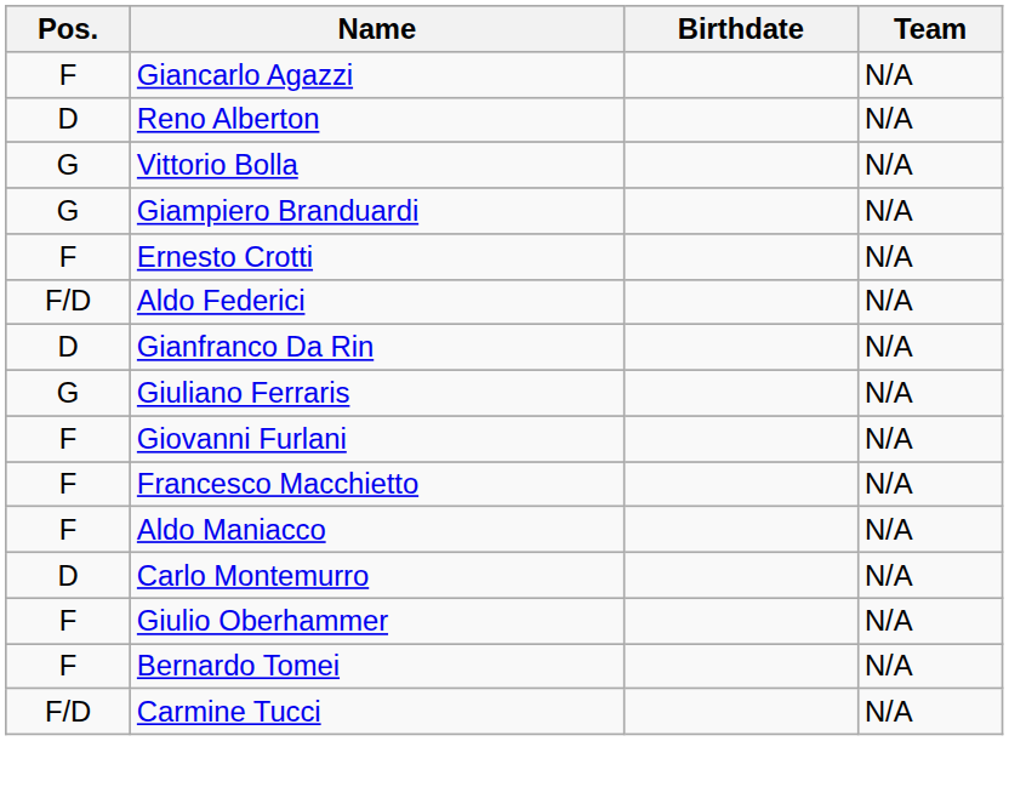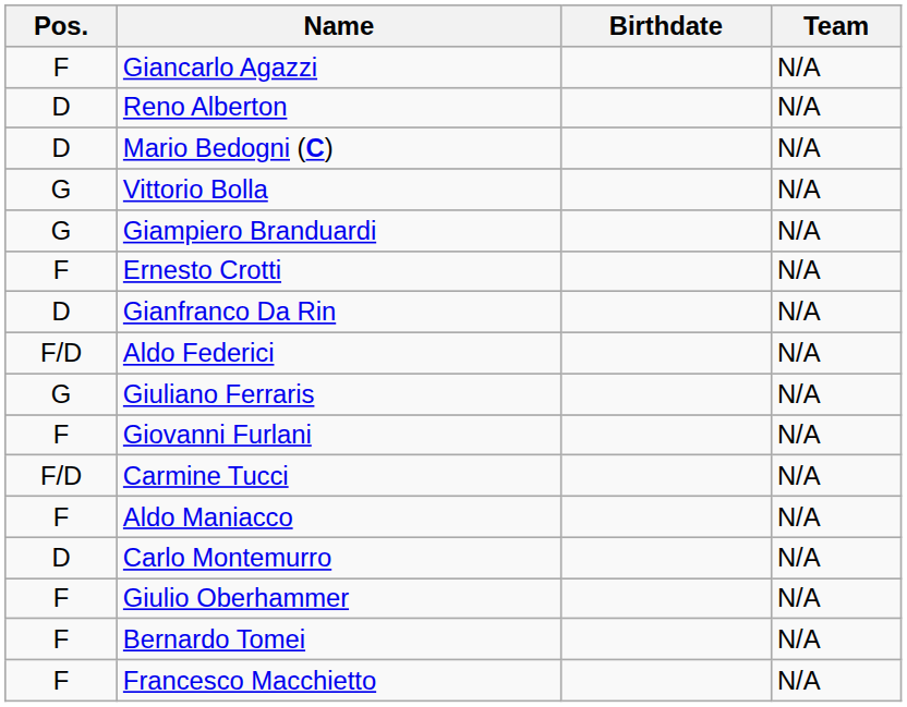 <table class="wikitable sortable" width="80%" style="font-size: 90%; text-align: center;">
 <tr>
 <th>Pos.</th>
 <th>Name</th>
 <th>Birthdate</th>
 <th>Team</th>
 </tr>
 <tr>
 <td>F</td>
 <td style="text-align:left;"><a href='#'>Giancarlo Agazzi</a></td>
 <td style="text-align:right;"></td>
 <td style="text-align:left;">N/A</td>
 </tr>
 <tr>
 <td>D</td>
 <td style="text-align:left;"><a href='#'>Reno Alberton</a></td>
+<td style="text-align:right;"></td>
+<td style="text-align:left;">N/A</td>
+</tr>
+<tr>
+<td>D</td>
+<td style="text-align:left;"><a href='#'>Mario Bedogni</a> (<strong><a href='#'>C</a></strong>)</td>
 <td style="text-align:right;"></td>
 <td style="text-align:left;">N/A</td>
 </tr>
 <tr>
 <td>G</td>
 <td style="text-align:left;"><a href='#'>Vittorio Bolla</a></td>
 <td style="text-align:right;"></td>
 <td style="text-align:left;">N/A</td>
 </tr>
 <tr>
 <td>G</td>
 <td style="text-align:left;"><a href='#'>Giampiero Branduardi</a></td>
 <td style="text-align:right;"></td>
 <td style="text-align:left;">N/A</td>
 </tr>
 <tr>
 <td>F</td>
 <td style="text-align:left;"><a href='#'>Ernesto Crotti</a></td>
 <td style="text-align:right;"></td>
 <td style="text-align:left;">N/A</td>
 </tr>
 <tr>
-<td>F/D</td>
-<td style="text-align:left;"><a href='#'>Aldo Federici</a></td>
+<td>D</td>
+<td style="text-align:left;"><a href='#'>Gianfranco Da Rin</a></td>
 <td style="text-align:right;"></td>
 <td style="text-align:left;">N/A</td>
 </tr>
 <tr>
-<td>D</td>
-<td style="text-align:left;"><a href='#'>Gianfranco Da Rin</a></td>
+<td>F/D</td>
+<td style="text-align:left;"><a href='#'>Aldo Federici</a></td>
 <td style="text-align:right;"></td>
 <td style="text-align:left;">N/A</td>
 </tr>
 <tr>
 <td>G</td>
 <td style="text-align:left;"><a href='#'>Giuliano Ferraris</a></td>
 <td style="text-align:right;"></td>
 <td style="text-align:left;">N/A</td>
 </tr>
 <tr>
 <td>F</td>
 <td style="text-align:left;"><a href='#'>Giovanni Furlani</a></td>
 <td style="text-align:right;"></td>
 <td style="text-align:left;">N/A</td>
 </tr>
 <tr>
-<td>F</td>
-<td style="text-align:left;"><a href='#'>Francesco Macchietto</a></td>
+<td>F/D</td>
+<td style="text-align:left;"><a href='#'>Carmine Tucci</a></td>
 <td style="text-align:right;"></td>
 <td style="text-align:left;">N/A</td>
 </tr>
 <tr>
 <td>F</td>
 <td style="text-align:left;"><a href='#'>Aldo Maniacco</a></td>
 <td style="text-align:right;"></td>
 <td style="text-align:left;">N/A</td>
 </tr>
 <tr>
 <td>D</td>
 <td style="text-align:left;"><a href='#'>Carlo Montemurro</a></td>
 <td style="text-align:right;"></td>
 <td style="text-align:left;">N/A</td>
 </tr>
 <tr>
 <td>F</td>
 <td style="text-align:left;"><a href='#'>Giulio Oberhammer</a></td>
 <td style="text-align:right;"></td>
 <td style="text-align:left;">N/A</td>
 </tr>
 <tr>
 <td>F</td>
 <td style="text-align:left;"><a href='#'>Bernardo Tomei</a></td>
 <td style="text-align:right;"></td>
 <td style="text-align:left;">N/A</td>
 </tr>
 <tr>
-<td>F/D</td>
-<td style="text-align:left;"><a href='#'>Carmine Tucci</a></td>
+<td>F</td>
+<td style="text-align:left;"><a href='#'>Francesco Macchietto</a></td>
 <td style="text-align:right;"></td>
 <td style="text-align:left;">N/A</td>
 </tr>
 </table>
